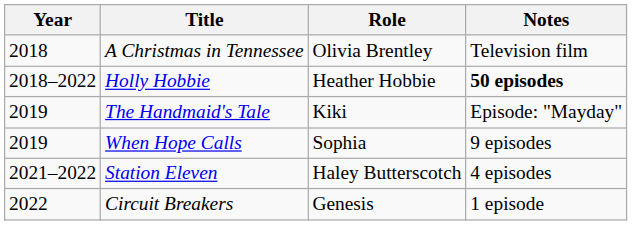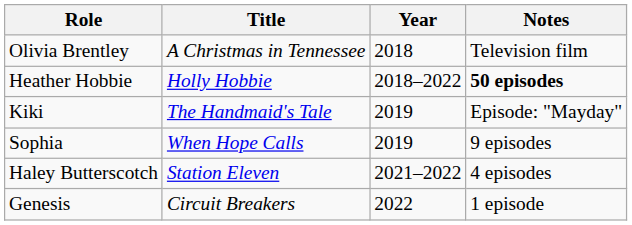 <table class="wikitable sortable">
 <tr>
+<th scope="col">Role</th>
+<th scope="col">Title</th>
 <th scope="col">Year</th>
-<th scope="col">Title</th>
-<th scope="col">Role</th>
 <th scope="col" class="unsortable">Notes</th>
 </tr>
 <tr>
+<td>Olivia Brentley</td>
+<td data-sort-value="Christmas in Tennessee, A"><em>A Christmas in Tennessee</em></td>
 <td>2018</td>
-<td data-sort-value="Christmas in Tennessee, A"><em>A Christmas in Tennessee</em></td>
-<td>Olivia Brentley</td>
 <td>Television film</td>
 </tr>
 <tr>
+<td>Heather Hobbie</td>
+<td><em><a href='#'>Holly Hobbie</a></em></td>
 <td>2018–2022</td>
-<td><em><a href='#'>Holly Hobbie</a></em></td>
-<td>Heather Hobbie</td>
 <td><strong>50 episodes</strong></td>
 </tr>
 <tr>
+<td>Kiki</td>
+<td data-sort-value="Handmaid's Tale, The"><em><a href='#'>The Handmaid's Tale</a></em></td>
 <td>2019</td>
-<td data-sort-value="Handmaid's Tale, The"><em><a href='#'>The Handmaid's Tale</a></em></td>
-<td>Kiki</td>
 <td>Episode: "Mayday"</td>
 </tr>
 <tr>
+<td>Sophia</td>
+<td><em><a href='#'>When Hope Calls</a></em></td>
 <td>2019</td>
-<td><em><a href='#'>When Hope Calls</a></em></td>
-<td>Sophia</td>
 <td>9 episodes</td>
 </tr>
 <tr>
+<td>Haley Butterscotch</td>
+<td><em><a href='#'>Station Eleven</a></em></td>
 <td>2021–2022</td>
-<td><em><a href='#'>Station Eleven</a></em></td>
-<td>Haley Butterscotch</td>
 <td>4 episodes</td>
 </tr>
 <tr>
+<td>Genesis</td>
+<td><em>Circuit Breakers</em></td>
 <td>2022</td>
-<td><em>Circuit Breakers</em></td>
-<td>Genesis</td>
 <td>1 episode</td>
 </tr>
 </table>
